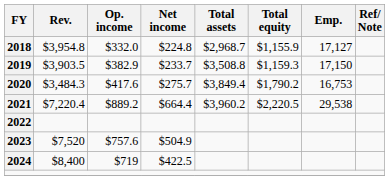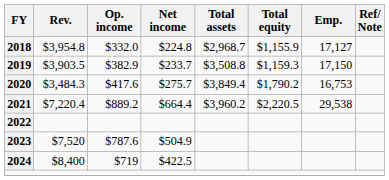 <table class="wikitable sortable" style="text-align: right;">
 <tr>
 <th scope="col" style="width: 2em;" class="unsortable">FY</th>
 <th scope="col" style="width: 4em;">Rev.</th>
 <th scope="col" style="width: 4em;">Op. income</th>
 <th scope="col" style="width: 4em;">Net income</th>
 <th scope="col" style="width: 4em;">Total assets</th>
 <th scope="col" style="width: 4em;">Total equity</th>
 <th scope="col" style="width: 4em;">Emp.</th>
 <th scope="col" style="width: 2em;" class="unsortable">Ref/ Note</th>
 </tr>
 <tr>
 <th style=text-align:center>2018</th>
 <td>$3,954.8</td>
 <td>$332.0</td>
 <td>$224.8</td>
 <td>$2,968.7</td>
 <td>$1,155.9</td>
 <td>17,127</td>
 <td style=text-align:center></td>
 </tr>
 <tr>
 <th style=text-align:center>2019</th>
 <td>$3,903.5</td>
 <td>$382.9</td>
 <td>$233.7</td>
 <td>$3,508.8</td>
 <td>$1,159.3</td>
 <td>17,150</td>
 <td style=text-align:center></td>
 </tr>
 <tr>
 <th style=text-align:center>2020</th>
 <td>$3,484.3</td>
 <td>$417.6</td>
 <td>$275.7</td>
 <td>$3,849.4</td>
 <td>$1,790.2</td>
 <td>16,753</td>
 <td style=text-align:center></td>
 </tr>
 <tr>
 <th style=text-align:center>2021</th>
 <td>$7,220.4</td>
 <td>$889.2</td>
 <td>$664.4</td>
 <td>$3,960.2</td>
 <td>$2,220.5</td>
 <td>29,538</td>
 <td style=text-align:center></td>
 </tr>
 <tr>
 <th>2022</th>
 <td></td>
 <td></td>
 <td></td>
 <td></td>
 <td></td>
 <td></td>
 <td></td>
 </tr>
 <tr>
 <th>2023</th>
 <td>$7,520</td>
-<td>$757.6</td>
+<td>$787.6</td>
 <td>$504.9</td>
 <td></td>
 <td></td>
 <td></td>
 <td></td>
 </tr>
 <tr>
 <th>2024</th>
 <td>$8,400</td>
 <td>$719</td>
 <td>$422.5</td>
 <td></td>
 <td></td>
 <td></td>
 <td></td>
 </tr>
 <tr>
 <td colspan=8 style="width: 18em;"></td>
 </tr>
 <tr>
 </tr>
 </table>
